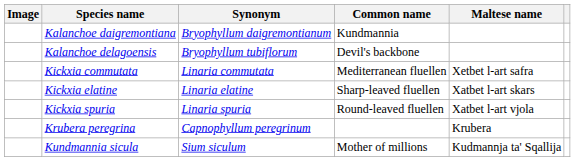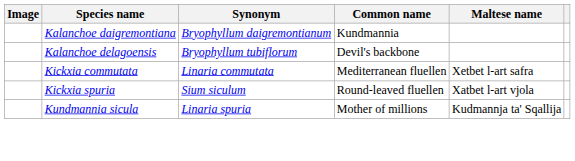 <table class="wikitable" style="background: white">
 <tr>
 <th>Image</th>
 <th>Species name</th>
 <th>Synonym</th>
 <th>Common name</th>
 <th>Maltese name</th>
 <th></th>
 </tr>
 <tr>
 <td></td>
 <td><em><a href='#'>Kalanchoe daigremontiana</a></em></td>
 <td><em><a href='#'>Bryophyllum daigremontianum</a></em></td>
 <td>Kundmannia</td>
 <td></td>
 <td></td>
 </tr>
 <tr>
 <td></td>
 <td><em><a href='#'>Kalanchoe delagoensis</a></em></td>
 <td><em><a href='#'>Bryophyllum tubiflorum</a></em></td>
 <td>Devil's backbone</td>
 <td></td>
 <td></td>
 </tr>
 <tr>
 <td></td>
 <td><em><a href='#'>Kickxia commutata</a></em></td>
 <td><em><a href='#'>Linaria commutata</a></em></td>
 <td>Mediterranean fluellen</td>
 <td>Xetbet l-art safra</td>
 <td></td>
 </tr>
 <tr>
 <td></td>
-<td><em><a href='#'>Kickxia elatine</a></em></td>
-<td><em><a href='#'>Linaria elatine</a></em></td>
-<td>Sharp-leaved fluellen</td>
-<td>Xatbet l-art skars</td>
-<td></td>
-</tr>
-<tr>
-<td></td>
 <td><em><a href='#'>Kickxia spuria</a></em></td>
-<td><em><a href='#'>Linaria spuria</a></em></td>
+<td><em><a href='#'>Sium siculum</a></em></td>
 <td>Round-leaved fluellen</td>
 <td>Xatbet l-art vjola</td>
 <td></td>
 </tr>
 <tr>
 <td></td>
-<td><em><a href='#'>Krubera peregrina</a></em></td>
-<td><em><a href='#'>Capnophyllum peregrinum</a></em></td>
-<td></td>
-<td>Krubera</td>
-<td></td>
-</tr>
-<tr>
-<td></td>
 <td><em><a href='#'>Kundmannia sicula</a></em></td>
-<td><em><a href='#'>Sium siculum</a></em></td>
+<td><em><a href='#'>Linaria spuria</a></em></td>
 <td>Mother of millions</td>
 <td>Kudmannja ta' Sqallija</td>
 <td></td>
 </tr>
 </table>
